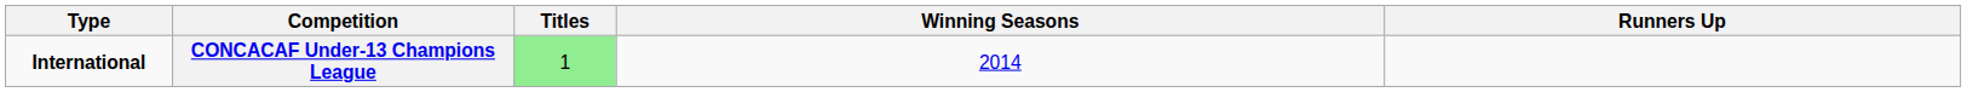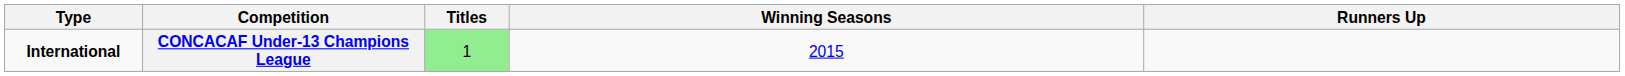 <table class="wikitable plainrowheaders" style="font-size:95%; text-align:center;">
 <tr>
 <th style="width: 1%;">Type</th>
 <th style="width: 5%;">Competition</th>
 <th style="width: 1%;">Titles</th>
 <th style="width: 12%;">Winning Seasons</th>
 <th style="width: 9%;">Runners Up</th>
 </tr>
 <tr>
 <td><strong>International</strong></td>
 <th scope=col><a href='#'>CONCACAF Under-13 Champions League</a></th>
 <td align="center" style="background: lightgreen;">1</td>
-<td><a href='#'>2014</a></td>
+<td><a href='#'>2015</a></td>
 <td></td>
 </tr>
 </table>
